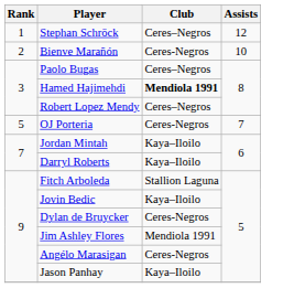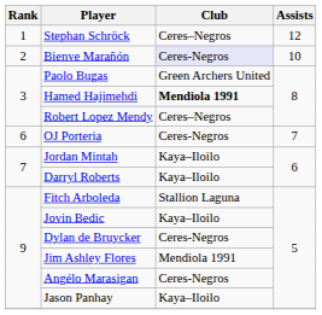 <table class="wikitable">
 <tr>
 <th>Rank</th>
 <th>Player</th>
 <th>Club</th>
 <th>Assists</th>
 </tr>
 <tr>
 <td rowspan="1" style="text-align: center;">1</td>
 <td> <a href='#'>Stephan Schröck</a></td>
 <td>Ceres–Negros</td>
 <td rowspan="1" style="text-align: center;">12</td>
 </tr>
 <tr>
 <td rowspan="1" style="text-align: center;">2</td>
 <td> <a href='#'>Bienve Marañón</a></td>
-<td>Ceres-Negros</td>
+<td style="background: lavender;">Ceres-Negros</td>
 <td rowspan="1" style="text-align: center;">10</td>
 </tr>
 <tr>
 <td rowspan="3" style="text-align: center;">3</td>
 <td> <a href='#'>Paolo Bugas</a></td>
-<td>Ceres–Negros</td>
+<td>Green Archers United</td>
 <td rowspan="3" style="text-align: center;">8</td>
 </tr>
 <tr>
 <td> <a href='#'>Hamed Hajimehdi</a></td>
 <td><strong>Mendiola 1991</strong></td>
 </tr>
 <tr>
 <td> <a href='#'>Robert Lopez Mendy</a></td>
 <td>Ceres–Negros</td>
 </tr>
 <tr>
-<td rowspan="1" style="text-align: center;">5</td>
+<td rowspan="1" style="text-align: center;">6</td>
 <td> <a href='#'>OJ Porteria</a></td>
 <td>Ceres-Negros</td>
 <td rowspan="1" style="text-align: center;">7</td>
 </tr>
 <tr>
 <td rowspan="2" style="text-align: center;">7</td>
 <td> <a href='#'>Jordan Mintah</a></td>
 <td>Kaya–Iloilo</td>
 <td rowspan="2" style="text-align: center;">6</td>
 </tr>
 <tr>
 <td> <a href='#'>Darryl Roberts</a></td>
 <td>Kaya–Iloilo</td>
 </tr>
 <tr>
 <td rowspan="6" style="text-align: center;">9</td>
 <td> <a href='#'>Fitch Arboleda</a></td>
 <td>Stallion Laguna</td>
 <td rowspan="6" style="text-align: center;">5</td>
 </tr>
 <tr>
 <td> <a href='#'>Jovin Bedic</a></td>
 <td>Kaya–Iloilo</td>
 </tr>
 <tr>
 <td> <a href='#'>Dylan de Bruycker</a></td>
 <td>Ceres-Negros</td>
 </tr>
 <tr>
 <td> <a href='#'>Jim Ashley Flores</a></td>
 <td>Mendiola 1991</td>
 </tr>
 <tr>
 <td> <a href='#'>Angélo Marasigan</a></td>
 <td>Ceres-Negros</td>
 </tr>
 <tr>
 <td> Jason Panhay</td>
 <td>Kaya–Iloilo</td>
 </tr>
 <tr>
 </tr>
 </table>
